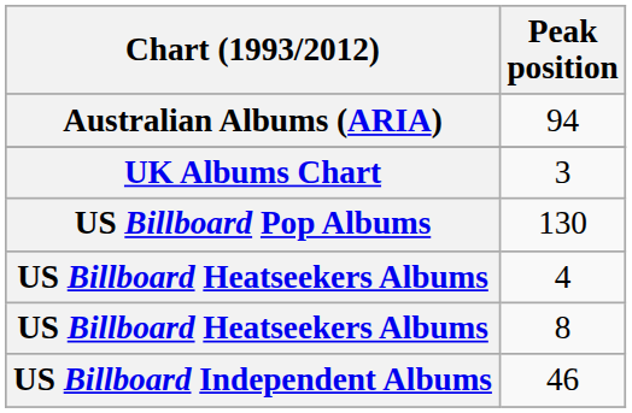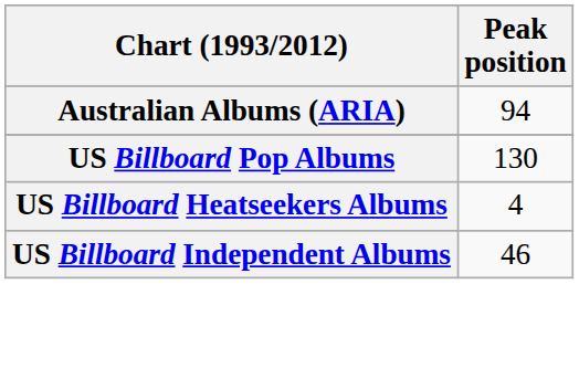 <table class="wikitable sortable plainrowheaders">
 <tr>
 <th>Chart (1993/2012)</th>
 <th>Peak<br>position</th>
 </tr>
 <tr>
 <th scope="row">Australian Albums (<a href='#'>ARIA</a>)</th>
 <td style="text-align:center;">94</td>
 </tr>
 <tr>
 </tr>
 <tr>
 </tr>
 <tr>
-<th scope="row"><a href='#'>UK Albums Chart</a></th>
-<td align="center">3</td>
-</tr>
-<tr>
 <th scope="row">US <em><a href='#'>Billboard</a></em> <a href='#'>Pop Albums</a></th>
 <td align="center">130</td>
 </tr>
 <tr>
 <th scope="row">US <em><a href='#'>Billboard</a></em> <a href='#'>Heatseekers Albums</a></th>
 <td align="center">4</td>
 </tr>
 <tr>
-<th scope="row">US <em><a href='#'>Billboard</a></em> <a href='#'>Heatseekers Albums</a></th>
-<td align="center">8</td>
-</tr>
-<tr>
 <th scope="row">US <em><a href='#'>Billboard</a></em> <a href='#'>Independent Albums</a></th>
 <td align="center">46</td>
 </tr>
 </table>
